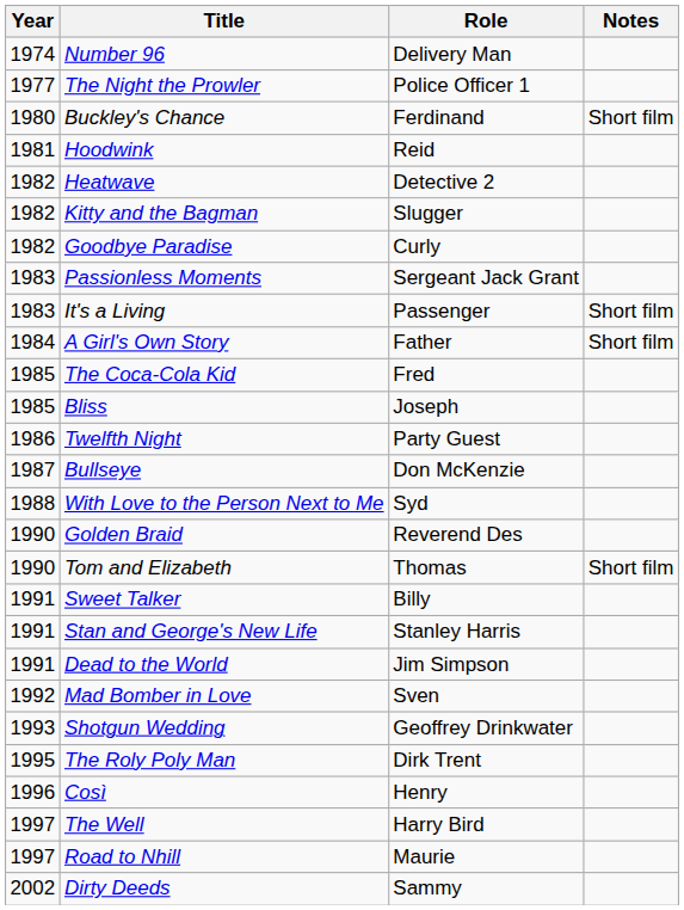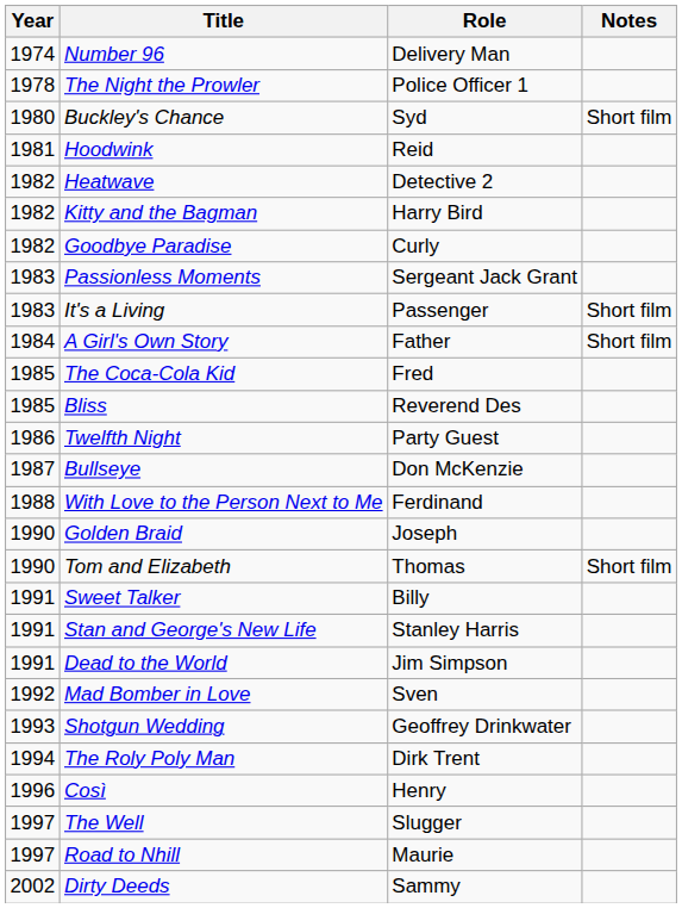 <table class=wikitable>
 <tr>
 <th>Year</th>
 <th>Title</th>
 <th>Role</th>
 <th>Notes</th>
 </tr>
 <tr>
 <td>1974</td>
 <td><em><a href='#'>Number 96</a></em></td>
 <td>Delivery Man</td>
 <td></td>
 </tr>
 <tr>
-<td>1977</td>
+<td>1978</td>
 <td><em><a href='#'>The Night the Prowler</a></em></td>
 <td>Police Officer 1</td>
 <td></td>
 </tr>
 <tr>
 <td>1980</td>
 <td><em>Buckley's Chance</em></td>
-<td>Ferdinand</td>
+<td>Syd</td>
 <td>Short film</td>
 </tr>
 <tr>
 <td>1981</td>
 <td><em><a href='#'>Hoodwink</a></em></td>
 <td>Reid</td>
 <td></td>
 </tr>
 <tr>
 <td>1982</td>
 <td><em><a href='#'>Heatwave</a></em></td>
 <td>Detective 2</td>
 <td></td>
 </tr>
 <tr>
 <td>1982</td>
 <td><em><a href='#'>Kitty and the Bagman</a></em></td>
-<td>Slugger</td>
+<td>Harry Bird</td>
 <td></td>
 </tr>
 <tr>
 <td>1982</td>
 <td><em><a href='#'>Goodbye Paradise</a></em></td>
 <td>Curly</td>
 <td></td>
 </tr>
 <tr>
 <td>1983</td>
 <td><em><a href='#'>Passionless Moments</a></em></td>
 <td>Sergeant Jack Grant</td>
 <td></td>
 </tr>
 <tr>
 <td>1983</td>
 <td><em>It's a Living</em></td>
 <td>Passenger</td>
 <td>Short film</td>
 </tr>
 <tr>
 <td>1984</td>
 <td><em><a href='#'>A Girl's Own Story</a></em></td>
 <td>Father</td>
 <td>Short film</td>
 </tr>
 <tr>
 <td>1985</td>
 <td><em><a href='#'>The Coca-Cola Kid</a></em></td>
 <td>Fred</td>
 <td></td>
 </tr>
 <tr>
 <td>1985</td>
 <td><em><a href='#'>Bliss</a></em></td>
-<td>Joseph</td>
+<td>Reverend Des</td>
 <td></td>
 </tr>
 <tr>
 <td>1986</td>
 <td><em><a href='#'>Twelfth Night</a></em></td>
 <td>Party Guest</td>
 <td></td>
 </tr>
 <tr>
 <td>1987</td>
 <td><em><a href='#'>Bullseye</a></em></td>
 <td>Don McKenzie</td>
 <td></td>
 </tr>
 <tr>
 <td>1988</td>
 <td><em><a href='#'>With Love to the Person Next to Me</a></em></td>
-<td>Syd</td>
+<td>Ferdinand</td>
 <td></td>
 </tr>
 <tr>
 <td>1990</td>
 <td><em><a href='#'>Golden Braid</a></em></td>
-<td>Reverend Des</td>
+<td>Joseph</td>
 <td></td>
 </tr>
 <tr>
 <td>1990</td>
 <td><em>Tom and Elizabeth</em></td>
 <td>Thomas</td>
 <td>Short film</td>
 </tr>
 <tr>
 <td>1991</td>
 <td><em><a href='#'>Sweet Talker</a></em></td>
 <td>Billy</td>
 <td></td>
 </tr>
 <tr>
 <td>1991</td>
 <td><em><a href='#'>Stan and George's New Life</a></em></td>
 <td>Stanley Harris</td>
 <td></td>
 </tr>
 <tr>
 <td>1991</td>
 <td><em><a href='#'>Dead to the World</a></em></td>
 <td>Jim Simpson</td>
 <td></td>
 </tr>
 <tr>
 <td>1992</td>
 <td><em><a href='#'>Mad Bomber in Love</a></em></td>
 <td>Sven</td>
 <td></td>
 </tr>
 <tr>
 <td>1993</td>
 <td><em><a href='#'>Shotgun Wedding</a></em></td>
 <td>Geoffrey Drinkwater</td>
 <td></td>
 </tr>
 <tr>
-<td>1995</td>
+<td>1994</td>
 <td><em><a href='#'>The Roly Poly Man</a></em></td>
 <td>Dirk Trent</td>
 <td></td>
 </tr>
 <tr>
 <td>1996</td>
 <td><em><a href='#'>Così</a></em></td>
 <td>Henry</td>
 <td></td>
 </tr>
 <tr>
 <td>1997</td>
 <td><em><a href='#'>The Well</a></em></td>
-<td>Harry Bird</td>
+<td>Slugger</td>
 <td></td>
 </tr>
 <tr>
 <td>1997</td>
 <td><em><a href='#'>Road to Nhill</a></em></td>
 <td>Maurie</td>
 <td></td>
 </tr>
 <tr>
 <td>2002</td>
 <td><em><a href='#'>Dirty Deeds</a></em></td>
 <td>Sammy</td>
 <td></td>
 </tr>
 </table>
